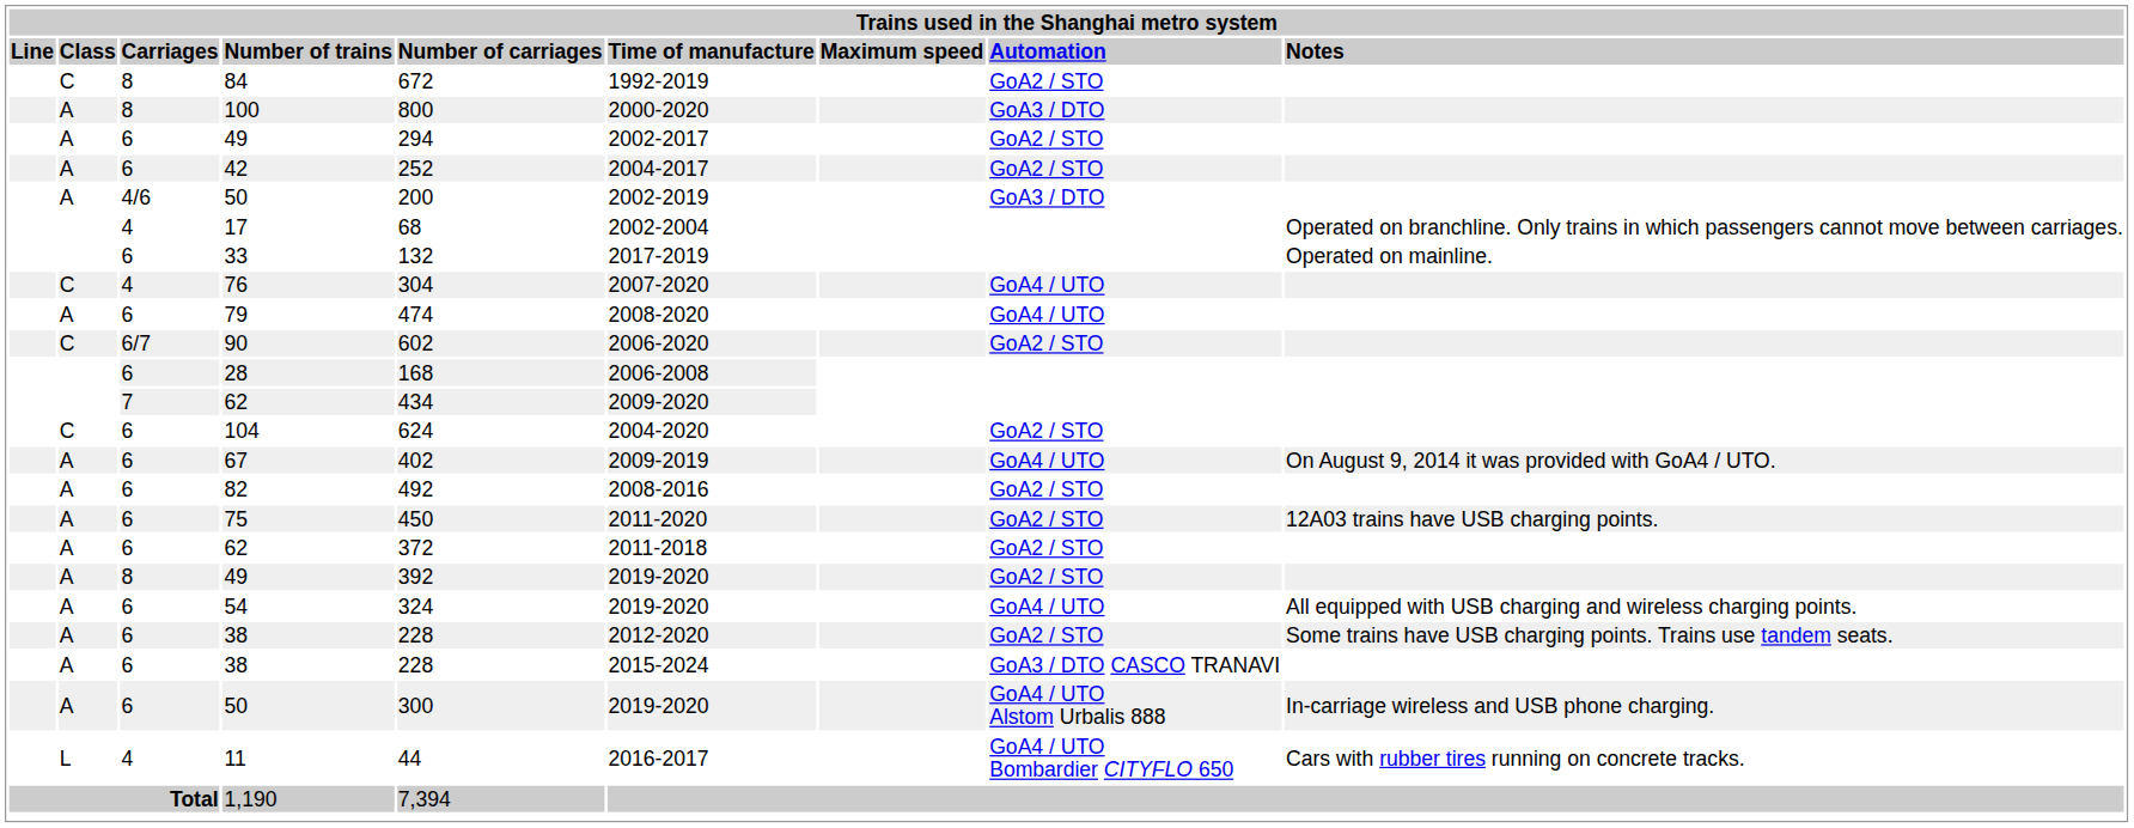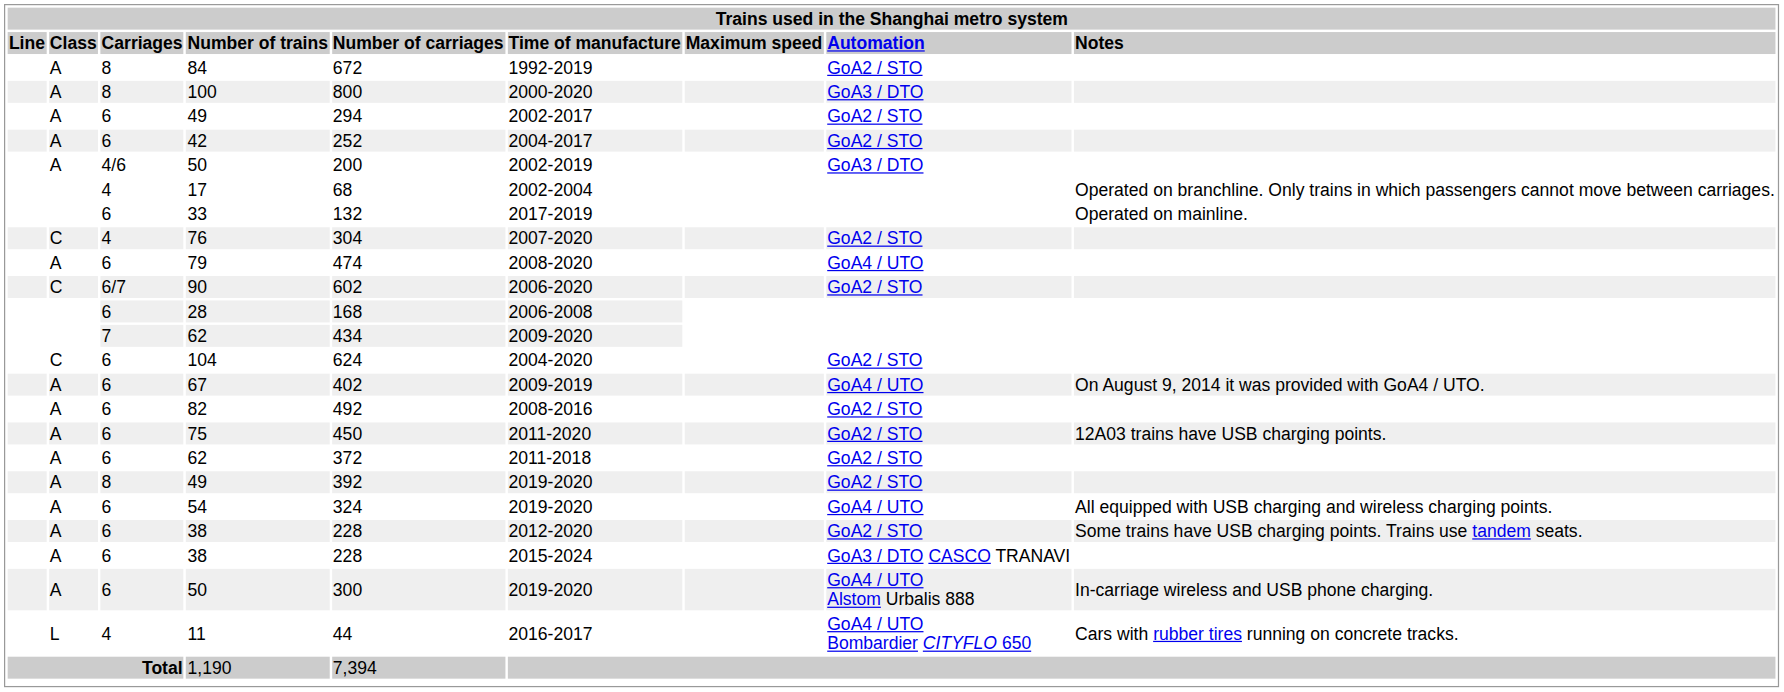 <table border=0 style="border:1px solid #999;background-color:white;text-align:left;font-size:90%">
 <tr>
 <th colspan="9" style="text-align: center" bgcolor=#cccccc>Trains used in the  Shanghai metro system</th>
 </tr>
 <tr bgcolor=#cccccc>
 <th>Line</th>
 <th>Class</th>
 <th>Carriages</th>
 <th>Number of trains</th>
 <th>Number of carriages</th>
 <th>Time of manufacture</th>
 <th>Maximum speed</th>
 <th><a href='#'>Automation</a></th>
 <th>Notes</th>
 </tr>
 <tr>
 <td></td>
-<td>C</td>
+<td>A</td>
 <td>8</td>
 <td>84</td>
 <td>672</td>
 <td>1992-2019</td>
 <td></td>
 <td><a href='#'>GoA2 / STO</a></td>
 <td></td>
 </tr>
 <tr bgcolor=#EFEFEF>
 <td></td>
 <td>A</td>
 <td>8</td>
 <td>100</td>
 <td>800</td>
 <td>2000-2020</td>
 <td></td>
 <td><a href='#'>GoA3 / DTO</a></td>
 <td></td>
 </tr>
 <tr>
 <td></td>
 <td>A</td>
 <td>6</td>
 <td>49</td>
 <td>294</td>
 <td>2002-2017</td>
 <td></td>
 <td><a href='#'>GoA2 / STO</a></td>
 <td></td>
 </tr>
 <tr bgcolor=#EFEFEF>
 <td></td>
 <td>A</td>
 <td>6</td>
 <td>42</td>
 <td>252</td>
 <td>2004-2017</td>
 <td></td>
 <td><a href='#'>GoA2 / STO</a></td>
 <td></td>
 </tr>
 <tr>
 <td></td>
 <td>A</td>
 <td>4/6</td>
 <td>50</td>
 <td>200</td>
 <td>2002-2019</td>
 <td></td>
 <td><a href='#'>GoA3 / DTO</a></td>
 <td></td>
 </tr>
 <tr class="expand-child">
 <td></td>
 <td></td>
 <td>4</td>
 <td>17</td>
 <td>68</td>
 <td>2002-2004</td>
 <td></td>
 <td></td>
 <td>Operated on branchline. Only trains in which passengers cannot move between carriages.</td>
 </tr>
 <tr class="expand-child">
 <td></td>
 <td></td>
 <td>6</td>
 <td>33</td>
 <td>132</td>
 <td>2017-2019</td>
 <td></td>
 <td></td>
 <td>Operated on mainline.</td>
 </tr>
 <tr bgcolor=#EFEFEF>
 <td></td>
 <td>C</td>
 <td>4</td>
 <td>76</td>
 <td>304</td>
 <td>2007-2020</td>
 <td></td>
-<td><a href='#'>GoA4 / UTO</a></td>
+<td><a href='#'>GoA2 / STO</a></td>
 <td></td>
 </tr>
 <tr>
 <td></td>
 <td>A</td>
 <td>6</td>
 <td>79</td>
 <td>474</td>
 <td>2008-2020</td>
 <td></td>
 <td><a href='#'>GoA4 / UTO</a></td>
 <td></td>
 </tr>
 <tr bgcolor=#EFEFEF>
 <td></td>
 <td>C</td>
 <td>6/7</td>
 <td>90</td>
 <td>602</td>
 <td>2006-2020</td>
 <td></td>
 <td><a href='#'>GoA2 / STO</a></td>
 <td></td>
 </tr>
 <tr class="expand-child";>
 <td></td>
 <td></td>
 <td bgcolor=#EFEFEF>6</td>
 <td bgcolor=#EFEFEF>28</td>
 <td bgcolor=#EFEFEF>168</td>
 <td bgcolor=#EFEFEF>2006-2008</td>
 <td></td>
 <td></td>
 <td></td>
 </tr>
 <tr class="expand-child";>
 <td></td>
 <td></td>
 <td bgcolor=#EFEFEF>7</td>
 <td bgcolor=#EFEFEF>62</td>
 <td bgcolor=#EFEFEF>434</td>
 <td bgcolor=#EFEFEF>2009-2020</td>
 <td></td>
 <td></td>
 <td></td>
 </tr>
 <tr>
 <td></td>
 <td>C</td>
 <td>6</td>
 <td>104</td>
 <td>624</td>
 <td>2004-2020</td>
 <td></td>
 <td><a href='#'>GoA2 / STO</a></td>
 <td></td>
 </tr>
 <tr bgcolor=#EFEFEF>
 <td></td>
 <td>A</td>
 <td>6</td>
 <td>67</td>
 <td>402</td>
 <td>2009-2019</td>
 <td></td>
 <td><a href='#'>GoA4 / UTO</a></td>
 <td>On August 9, 2014 it was provided with GoA4 / UTO.</td>
 </tr>
 <tr>
 <td></td>
 <td>A</td>
 <td>6</td>
 <td>82</td>
 <td>492</td>
 <td>2008-2016</td>
 <td></td>
 <td><a href='#'>GoA2 / STO</a></td>
 <td></td>
 </tr>
 <tr bgcolor=#EFEFEF>
 <td></td>
 <td>A</td>
 <td>6</td>
 <td>75</td>
 <td>450</td>
 <td>2011-2020</td>
 <td></td>
 <td><a href='#'>GoA2 / STO</a></td>
 <td>12A03 trains have USB charging points.</td>
 </tr>
 <tr>
 <td></td>
 <td>A</td>
 <td>6</td>
 <td>62</td>
 <td>372</td>
 <td>2011-2018</td>
 <td></td>
 <td><a href='#'>GoA2 / STO</a></td>
 <td></td>
 </tr>
 <tr bgcolor=#EFEFEF>
 <td></td>
 <td>A</td>
 <td>8</td>
 <td>49</td>
 <td>392</td>
 <td>2019-2020</td>
 <td></td>
 <td><a href='#'>GoA2 / STO</a></td>
 <td></td>
 </tr>
 <tr>
 <td></td>
 <td>A</td>
 <td>6</td>
 <td>54</td>
 <td>324</td>
 <td>2019-2020</td>
 <td></td>
 <td><a href='#'>GoA4 / UTO</a></td>
 <td>All equipped with USB charging and wireless charging points.</td>
 </tr>
 <tr bgcolor=#EFEFEF>
 <td></td>
 <td>A</td>
 <td>6</td>
 <td>38</td>
 <td>228</td>
 <td>2012-2020</td>
 <td></td>
 <td><a href='#'>GoA2 / STO</a></td>
 <td>Some trains have USB charging points. Trains use <a href='#'>tandem</a> seats.</td>
 </tr>
 <tr>
 <td></td>
 <td>A</td>
 <td>6</td>
 <td>38</td>
 <td>228</td>
 <td>2015-2024</td>
 <td></td>
 <td><a href='#'>GoA3 / DTO</a> <a href='#'>CASCO</a> TRANAVI    </td>
 <td></td>
 </tr>
 <tr bgcolor=#EFEFEF>
 <td></td>
 <td>A</td>
 <td>6</td>
 <td>50</td>
 <td>300</td>
 <td>2019-2020</td>
 <td></td>
 <td><a href='#'>GoA4 / UTO</a><br> <a href='#'>Alstom</a> Urbalis 888</td>
 <td>In-carriage wireless and USB phone charging.</td>
 </tr>
 <tr>
 <td></td>
 <td>L</td>
 <td>4</td>
 <td>11</td>
 <td>44</td>
 <td>2016-2017</td>
 <td></td>
 <td><a href='#'>GoA4 / UTO</a><br> <a href='#'>Bombardier</a> <a href='#'><em>CITYFLO</em> 650</a></td>
 <td>Cars with <a href='#'>rubber tires</a> running on concrete tracks.</td>
 </tr>
 <tr bgcolor=#cccccc>
 <td colspan="3" style="text-align:right"><strong>Total</strong></td>
 <td>1,190</td>
 <td>7,394</td>
 <td colspan="4"></td>
 </tr>
 <tr>
 <td colspan="9"></td>
 </tr>
 </table>
